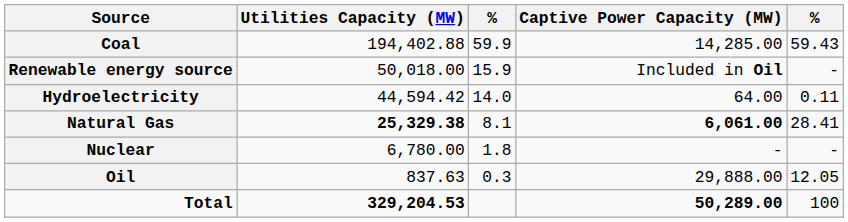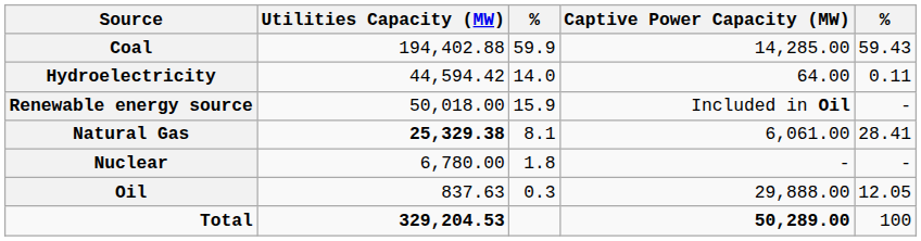 <table class="wikitable" style="text-align: right;">
 <tr>
 <th>Source</th>
 <th>Utilities Capacity (<a href='#'>MW</a>)</th>
 <th>%</th>
 <th>Captive Power Capacity (MW)</th>
 <th>%</th>
 </tr>
 <tr>
 <th>Coal</th>
 <td>194,402.88</td>
 <td>59.9</td>
 <td>14,285.00</td>
 <td>59.43</td>
 </tr>
 <tr>
+<th>Hydroelectricity</th>
+<td>44,594.42</td>
+<td>14.0</td>
+<td>64.00</td>
+<td>0.11</td>
+</tr>
+<tr>
 <th>Renewable energy source</th>
 <td>50,018.00</td>
 <td>15.9</td>
 <td>Included in <strong>Oil</strong></td>
 <td>-</td>
 </tr>
 <tr>
-<th>Hydroelectricity</th>
-<td>44,594.42</td>
-<td>14.0</td>
-<td>64.00</td>
-<td>0.11</td>
-</tr>
-<tr>
 <th>Natural Gas</th>
 <td><strong>25,329.38</strong></td>
 <td>8.1</td>
-<td><strong>6,061.00</strong></td>
+<td>6,061.00</td>
 <td>28.41</td>
 </tr>
 <tr>
 <th>Nuclear</th>
 <td>6,780.00</td>
 <td>1.8</td>
 <td>-</td>
 <td>-</td>
 </tr>
 <tr>
 <th>Oil</th>
 <td>837.63</td>
 <td>0.3</td>
 <td>29,888.00</td>
 <td>12.05</td>
 </tr>
 <tr>
 <td><strong>Total</strong></td>
 <td><strong>329,204.53</strong></td>
 <td></td>
 <td><strong>50,289.00</strong></td>
 <td>100</td>
 </tr>
 </table>
